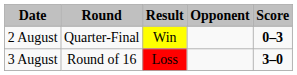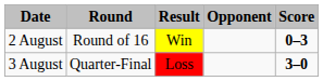 <table class="wikitable">
 <tr>
 <td bgcolor="silver" align="center" valign="middle"><strong>Date</strong></td>
 <td bgcolor="silver" align="center" valign="middle"><strong>Round</strong></td>
 <td bgcolor="silver" align="center" valign="middle"><strong>Result</strong></td>
 <td bgcolor="silver" align="center" valign="middle"><strong>Opponent</strong></td>
 <td bgcolor="silver" align="center" valign="middle"><strong>Score</strong></td>
 </tr>
 <tr>
 <td align="center">2 August</td>
-<td align="center">Quarter-Final</td>
+<td align="center">Round of 16</td>
 <td bgcolor="yellow" align="center">Win</td>
 <td></td>
 <td align="center"><strong>0–3</strong></td>
 </tr>
 <tr>
 <td align="center">3 August</td>
-<td align="center">Round of 16</td>
+<td align="center">Quarter-Final</td>
 <td bgcolor="red" align="center">Loss</td>
 <td></td>
 <td align="center"><strong>3–0</strong></td>
 </tr>
 </table>
